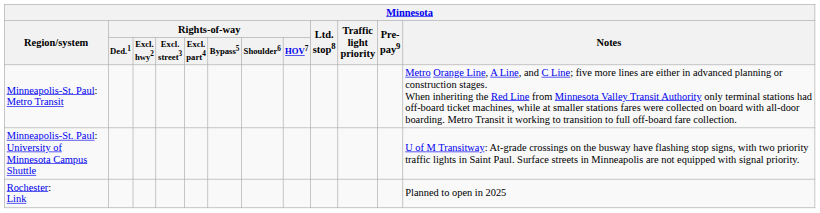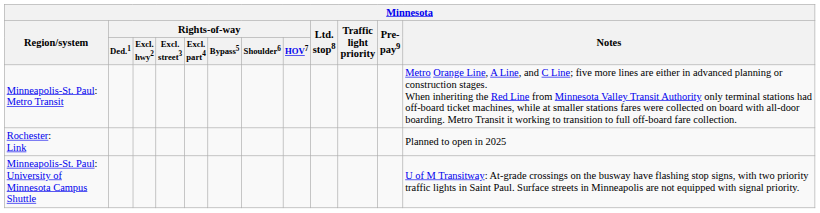 <table class="wikitable">
 <tr>
 <th colspan="12"><a href='#'>Minnesota</a></th>
 </tr>
 <tr>
 <th rowspan="2">Region/system</th>
 <th colspan="7">Rights-of-way</th>
 <th rowspan="2">Ltd.<br>stop<sup>8</sup></th>
 <th rowspan="2">Traffic<br>light<br>priority</th>
 <th rowspan="2">Pre-<br>pay<sup>9</sup></th>
 <th rowspan="2">Notes</th>
 </tr>
 <tr style="font-size: smaller">
 <th>Ded.<sup>1</sup></th>
 <th>Excl.<br>hwy<sup>2</sup></th>
 <th>Excl.<br>street<sup>3</sup></th>
 <th>Excl.<br>part<sup>4</sup></th>
 <th>Bypass<sup>5</sup></th>
 <th>Shoulder<sup>6</sup></th>
 <th><a href='#'>HOV</a><sup>7</sup></th>
 </tr>
 <tr>
 <td><a href='#'>Minneapolis-St. Paul</a>:<br><a href='#'>Metro Transit</a></td>
 <td></td>
 <td></td>
 <td></td>
 <td></td>
 <td></td>
 <td></td>
 <td></td>
 <td></td>
 <td></td>
 <td></td>
 <td><a href='#'>Metro</a> <a href='#'>Orange Line</a>, <a href='#'>A Line</a>, and <a href='#'>C Line</a>; five more lines are either in advanced planning or construction stages. <br> When inheriting the <a href='#'>Red Line</a> from <a href='#'>Minnesota Valley Transit Authority</a> only terminal stations had off-board ticket machines, while at smaller stations fares were collected on board with all-door boarding. Metro Transit it working to transition to full off-board fare collection.</td>
 </tr>
 <tr>
+<td><a href='#'>Rochester</a>:<br><a href='#'>Link</a></td>
+<td></td>
+<td></td>
+<td></td>
+<td></td>
+<td></td>
+<td></td>
+<td></td>
+<td></td>
+<td></td>
+<td></td>
+<td>Planned to open in 2025</td>
+</tr>
+<tr>
 <td><a href='#'>Minneapolis-St. Paul</a>:<br><a href='#'>University of Minnesota Campus Shuttle</a></td>
 <td></td>
 <td></td>
 <td></td>
 <td></td>
 <td></td>
 <td></td>
 <td></td>
 <td></td>
 <td></td>
 <td></td>
 <td><a href='#'>U of M Transitway</a>: At-grade crossings on the busway have flashing stop signs, with two priority traffic lights in Saint Paul. Surface streets in Minneapolis are not equipped with signal priority.</td>
 </tr>
-<tr>
-<td><a href='#'>Rochester</a>:<br><a href='#'>Link</a></td>
-<td></td>
-<td></td>
-<td></td>
-<td></td>
-<td></td>
-<td></td>
-<td></td>
-<td></td>
-<td></td>
-<td></td>
-<td>Planned to open in 2025</td>
-</tr>
 </table>
